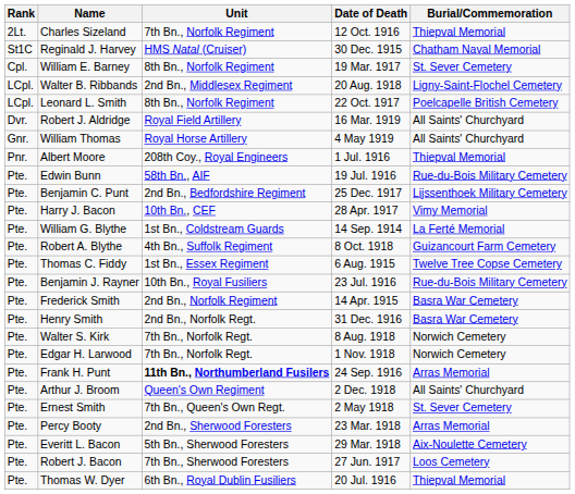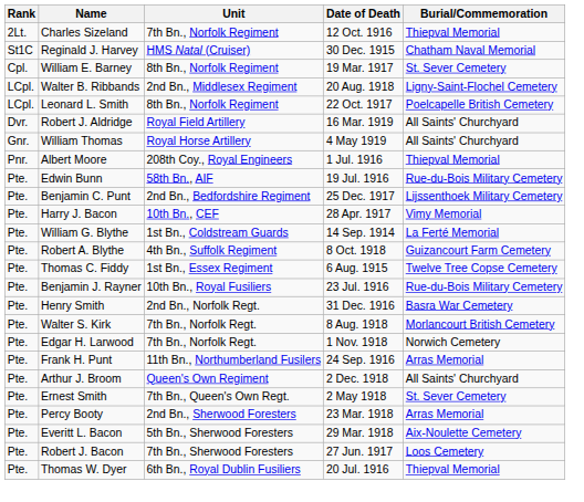 <table class="wikitable">
 <tr>
 <th>Rank</th>
 <th>Name</th>
 <th>Unit</th>
 <th>Date of Death</th>
 <th>Burial/Commemoration</th>
 </tr>
 <tr>
 <td>2Lt.</td>
 <td>Charles Sizeland</td>
 <td>7th Bn., <a href='#'>Norfolk Regiment</a></td>
 <td>12 Oct. 1916</td>
 <td><a href='#'>Thiepval Memorial</a></td>
 </tr>
 <tr>
 <td>St1C</td>
 <td>Reginald J. Harvey</td>
 <td><a href='#'>HMS <em>Natal</em> (Cruiser)</a></td>
 <td>30 Dec. 1915</td>
 <td><a href='#'>Chatham Naval Memorial</a></td>
 </tr>
 <tr>
 <td>Cpl.</td>
 <td>William E. Barney</td>
 <td>8th Bn., <a href='#'>Norfolk Regiment</a></td>
 <td>19 Mar. 1917</td>
 <td><a href='#'>St. Sever Cemetery</a></td>
 </tr>
 <tr>
 <td>LCpl.</td>
 <td>Walter B. Ribbands</td>
 <td>2nd Bn., <a href='#'>Middlesex Regiment</a></td>
 <td>20 Aug. 1918</td>
 <td><a href='#'>Ligny-Saint-Flochel Cemetery</a></td>
 </tr>
 <tr>
 <td>LCpl.</td>
 <td>Leonard L. Smith</td>
 <td>8th Bn., <a href='#'>Norfolk Regiment</a></td>
 <td>22 Oct. 1917</td>
 <td><a href='#'>Poelcapelle British Cemetery</a></td>
 </tr>
 <tr>
 <td>Dvr.</td>
 <td>Robert J. Aldridge</td>
 <td><a href='#'>Royal Field Artillery</a></td>
 <td>16 Mar. 1919</td>
 <td>All Saints' Churchyard</td>
 </tr>
 <tr>
 <td>Gnr.</td>
 <td>William Thomas</td>
 <td><a href='#'>Royal Horse Artillery</a></td>
 <td>4 May 1919</td>
 <td>All Saints' Churchyard</td>
 </tr>
 <tr>
 <td>Pnr.</td>
 <td>Albert Moore</td>
 <td>208th Coy., <a href='#'>Royal Engineers</a></td>
 <td>1 Jul. 1916</td>
 <td><a href='#'>Thiepval Memorial</a></td>
 </tr>
 <tr>
 <td>Pte.</td>
 <td>Edwin Bunn</td>
 <td><a href='#'>58th Bn.</a>, <a href='#'>AIF</a></td>
 <td>19 Jul. 1916</td>
 <td><a href='#'>Rue-du-Bois Military Cemetery</a></td>
 </tr>
 <tr>
 <td>Pte.</td>
 <td>Benjamin C. Punt</td>
 <td>2nd Bn., <a href='#'>Bedfordshire Regiment</a></td>
 <td>25 Dec. 1917</td>
 <td><a href='#'>Lijssenthoek Military Cemetery</a></td>
 </tr>
 <tr>
 <td>Pte.</td>
 <td>Harry J. Bacon</td>
 <td><a href='#'>10th Bn.</a>, <a href='#'>CEF</a></td>
 <td>28 Apr. 1917</td>
 <td><a href='#'>Vimy Memorial</a></td>
 </tr>
 <tr>
 <td>Pte.</td>
 <td>William G. Blythe</td>
 <td>1st Bn., <a href='#'>Coldstream Guards</a></td>
 <td>14 Sep. 1914</td>
 <td><a href='#'>La Ferté Memorial</a></td>
 </tr>
 <tr>
 <td>Pte.</td>
 <td>Robert A. Blythe</td>
 <td>4th Bn., <a href='#'>Suffolk Regiment</a></td>
 <td>8 Oct. 1918</td>
 <td><a href='#'>Guizancourt Farm Cemetery</a></td>
 </tr>
 <tr>
 <td>Pte.</td>
 <td>Thomas C. Fiddy</td>
 <td>1st Bn., <a href='#'>Essex Regiment</a></td>
 <td>6 Aug. 1915</td>
 <td><a href='#'>Twelve Tree Copse Cemetery</a></td>
 </tr>
 <tr>
 <td>Pte.</td>
 <td>Benjamin J. Rayner</td>
 <td>10th Bn., <a href='#'>Royal Fusiliers</a></td>
 <td>23 Jul. 1916</td>
 <td><a href='#'>Rue-du-Bois Military Cemetery</a></td>
 </tr>
 <tr>
 <td>Pte.</td>
-<td>Frederick Smith</td>
-<td>2nd Bn., <a href='#'>Norfolk Regiment</a></td>
-<td>14 Apr. 1915</td>
-<td><a href='#'>Basra War Cemetery</a></td>
-</tr>
-<tr>
-<td>Pte.</td>
 <td>Henry Smith</td>
 <td>2nd Bn., Norfolk Regt.</td>
 <td>31 Dec. 1916</td>
 <td><a href='#'>Basra War Cemetery</a></td>
 </tr>
 <tr>
 <td>Pte.</td>
 <td>Walter S. Kirk</td>
 <td>7th Bn., Norfolk Regt.</td>
 <td>8 Aug. 1918</td>
-<td>Norwich Cemetery</td>
+<td><a href='#'>Morlancourt British Cemetery</a></td>
 </tr>
 <tr>
 <td>Pte.</td>
 <td>Edgar H. Larwood</td>
 <td>7th Bn., Norfolk Regt.</td>
 <td>1 Nov. 1918</td>
 <td>Norwich Cemetery</td>
 </tr>
 <tr>
 <td>Pte.</td>
 <td>Frank H. Punt</td>
-<td><strong>11th Bn., <a href='#'>Northumberland Fusilers</a></strong></td>
+<td>11th Bn., <a href='#'>Northumberland Fusilers</a></td>
 <td>24 Sep. 1916</td>
 <td><a href='#'>Arras Memorial</a></td>
 </tr>
 <tr>
 <td>Pte.</td>
 <td>Arthur J. Broom</td>
 <td><a href='#'>Queen's Own Regiment</a></td>
 <td>2 Dec. 1918</td>
 <td>All Saints' Churchyard</td>
 </tr>
 <tr>
 <td>Pte.</td>
 <td>Ernest Smith</td>
 <td>7th Bn., Queen's Own Regt.</td>
 <td>2 May 1918</td>
 <td><a href='#'>St. Sever Cemetery</a></td>
 </tr>
 <tr>
 <td>Pte.</td>
 <td>Percy Booty</td>
 <td>2nd Bn., <a href='#'>Sherwood Foresters</a></td>
 <td>23 Mar. 1918</td>
 <td><a href='#'>Arras Memorial</a></td>
 </tr>
 <tr>
 <td>Pte.</td>
 <td>Everitt L. Bacon</td>
 <td>5th Bn., Sherwood Foresters</td>
 <td>29 Mar. 1918</td>
 <td><a href='#'>Aix-Noulette Cemetery</a></td>
 </tr>
 <tr>
 <td>Pte.</td>
 <td>Robert J. Bacon</td>
 <td>7th Bn., Sherwood Foresters</td>
 <td>27 Jun. 1917</td>
 <td><a href='#'>Loos Cemetery</a></td>
 </tr>
 <tr>
 <td>Pte.</td>
 <td>Thomas W. Dyer</td>
 <td>6th Bn., <a href='#'>Royal Dublin Fusiliers</a></td>
 <td>20 Jul. 1916</td>
 <td><a href='#'>Thiepval Memorial</a></td>
 </tr>
 </table>
